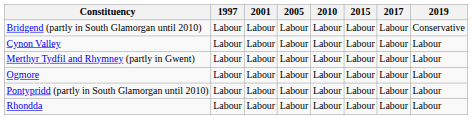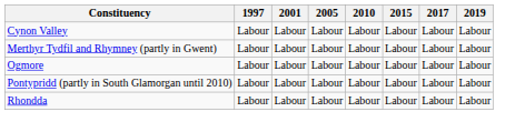 <table class="wikitable">
 <tr>
 <th>Constituency</th>
 <th>1997</th>
 <th>2001</th>
 <th>2005</th>
 <th>2010</th>
 <th>2015</th>
 <th>2017</th>
 <th>2019</th>
-</tr>
-<tr>
-<td><a href='#'>Bridgend</a> (partly in South Glamorgan until 2010)</td>
-<td bgcolor=>Labour</td>
-<td bgcolor=>Labour</td>
-<td bgcolor=>Labour</td>
-<td bgcolor=>Labour</td>
-<td bgcolor=>Labour</td>
-<td bgcolor=>Labour</td>
-<td bgcolor=>Conservative</td>
 </tr>
 <tr>
 <td><a href='#'>Cynon Valley</a></td>
 <td bgcolor=>Labour</td>
 <td bgcolor=>Labour</td>
 <td bgcolor=>Labour</td>
 <td bgcolor=>Labour</td>
 <td bgcolor=>Labour</td>
 <td bgcolor=>Labour</td>
 <td bgcolor=>Labour</td>
 </tr>
 <tr>
 <td><a href='#'>Merthyr Tydfil and Rhymney</a> (partly in Gwent)</td>
 <td bgcolor=>Labour</td>
 <td bgcolor=>Labour</td>
 <td bgcolor=>Labour</td>
 <td bgcolor=>Labour</td>
 <td bgcolor=>Labour</td>
 <td bgcolor=>Labour</td>
 <td bgcolor=>Labour</td>
 </tr>
 <tr>
 <td><a href='#'>Ogmore</a></td>
 <td bgcolor=>Labour</td>
 <td bgcolor=>Labour</td>
 <td bgcolor=>Labour</td>
 <td bgcolor=>Labour</td>
 <td bgcolor=>Labour</td>
 <td bgcolor=>Labour</td>
 <td bgcolor=>Labour</td>
 </tr>
 <tr>
 <td><a href='#'>Pontypridd</a> (partly in South Glamorgan until 2010)</td>
 <td bgcolor=>Labour</td>
 <td bgcolor=>Labour</td>
 <td bgcolor=>Labour</td>
 <td bgcolor=>Labour</td>
 <td bgcolor=>Labour</td>
 <td bgcolor=>Labour</td>
 <td bgcolor=>Labour</td>
 </tr>
 <tr>
 <td><a href='#'>Rhondda</a></td>
 <td bgcolor=>Labour</td>
 <td bgcolor=>Labour</td>
 <td bgcolor=>Labour</td>
 <td bgcolor=>Labour</td>
 <td bgcolor=>Labour</td>
 <td bgcolor=>Labour</td>
 <td bgcolor=>Labour</td>
 </tr>
 </table>
